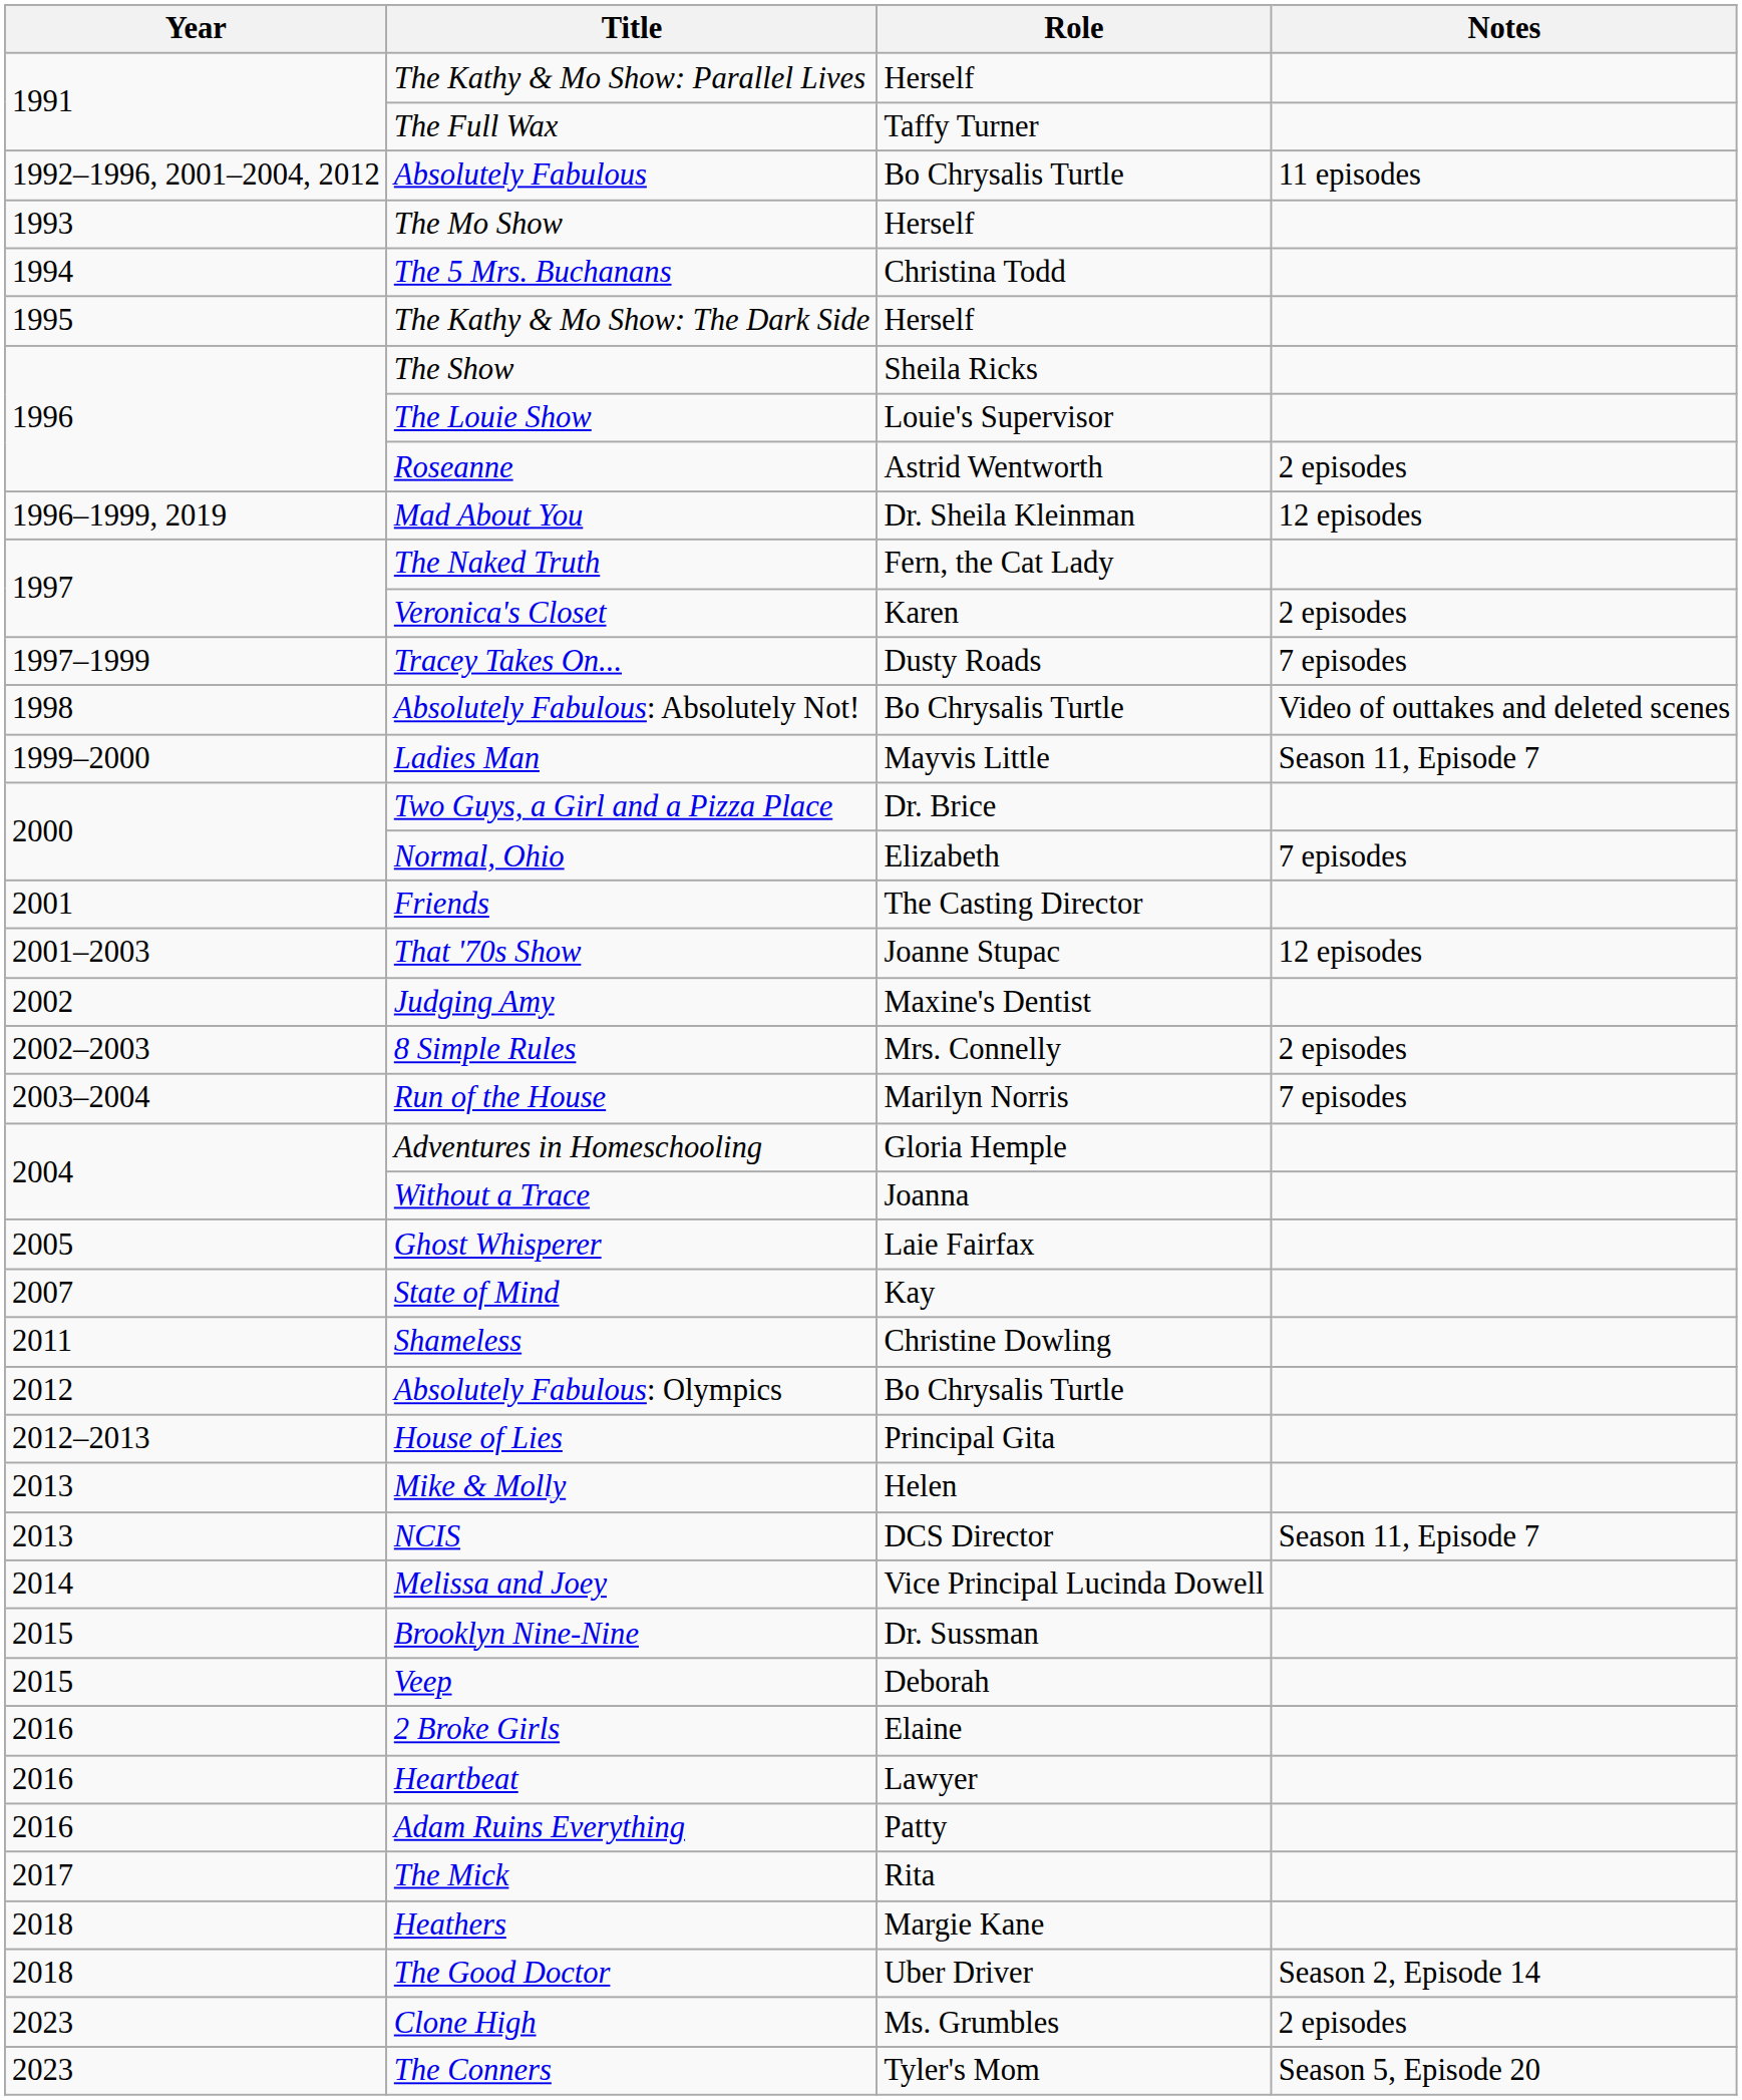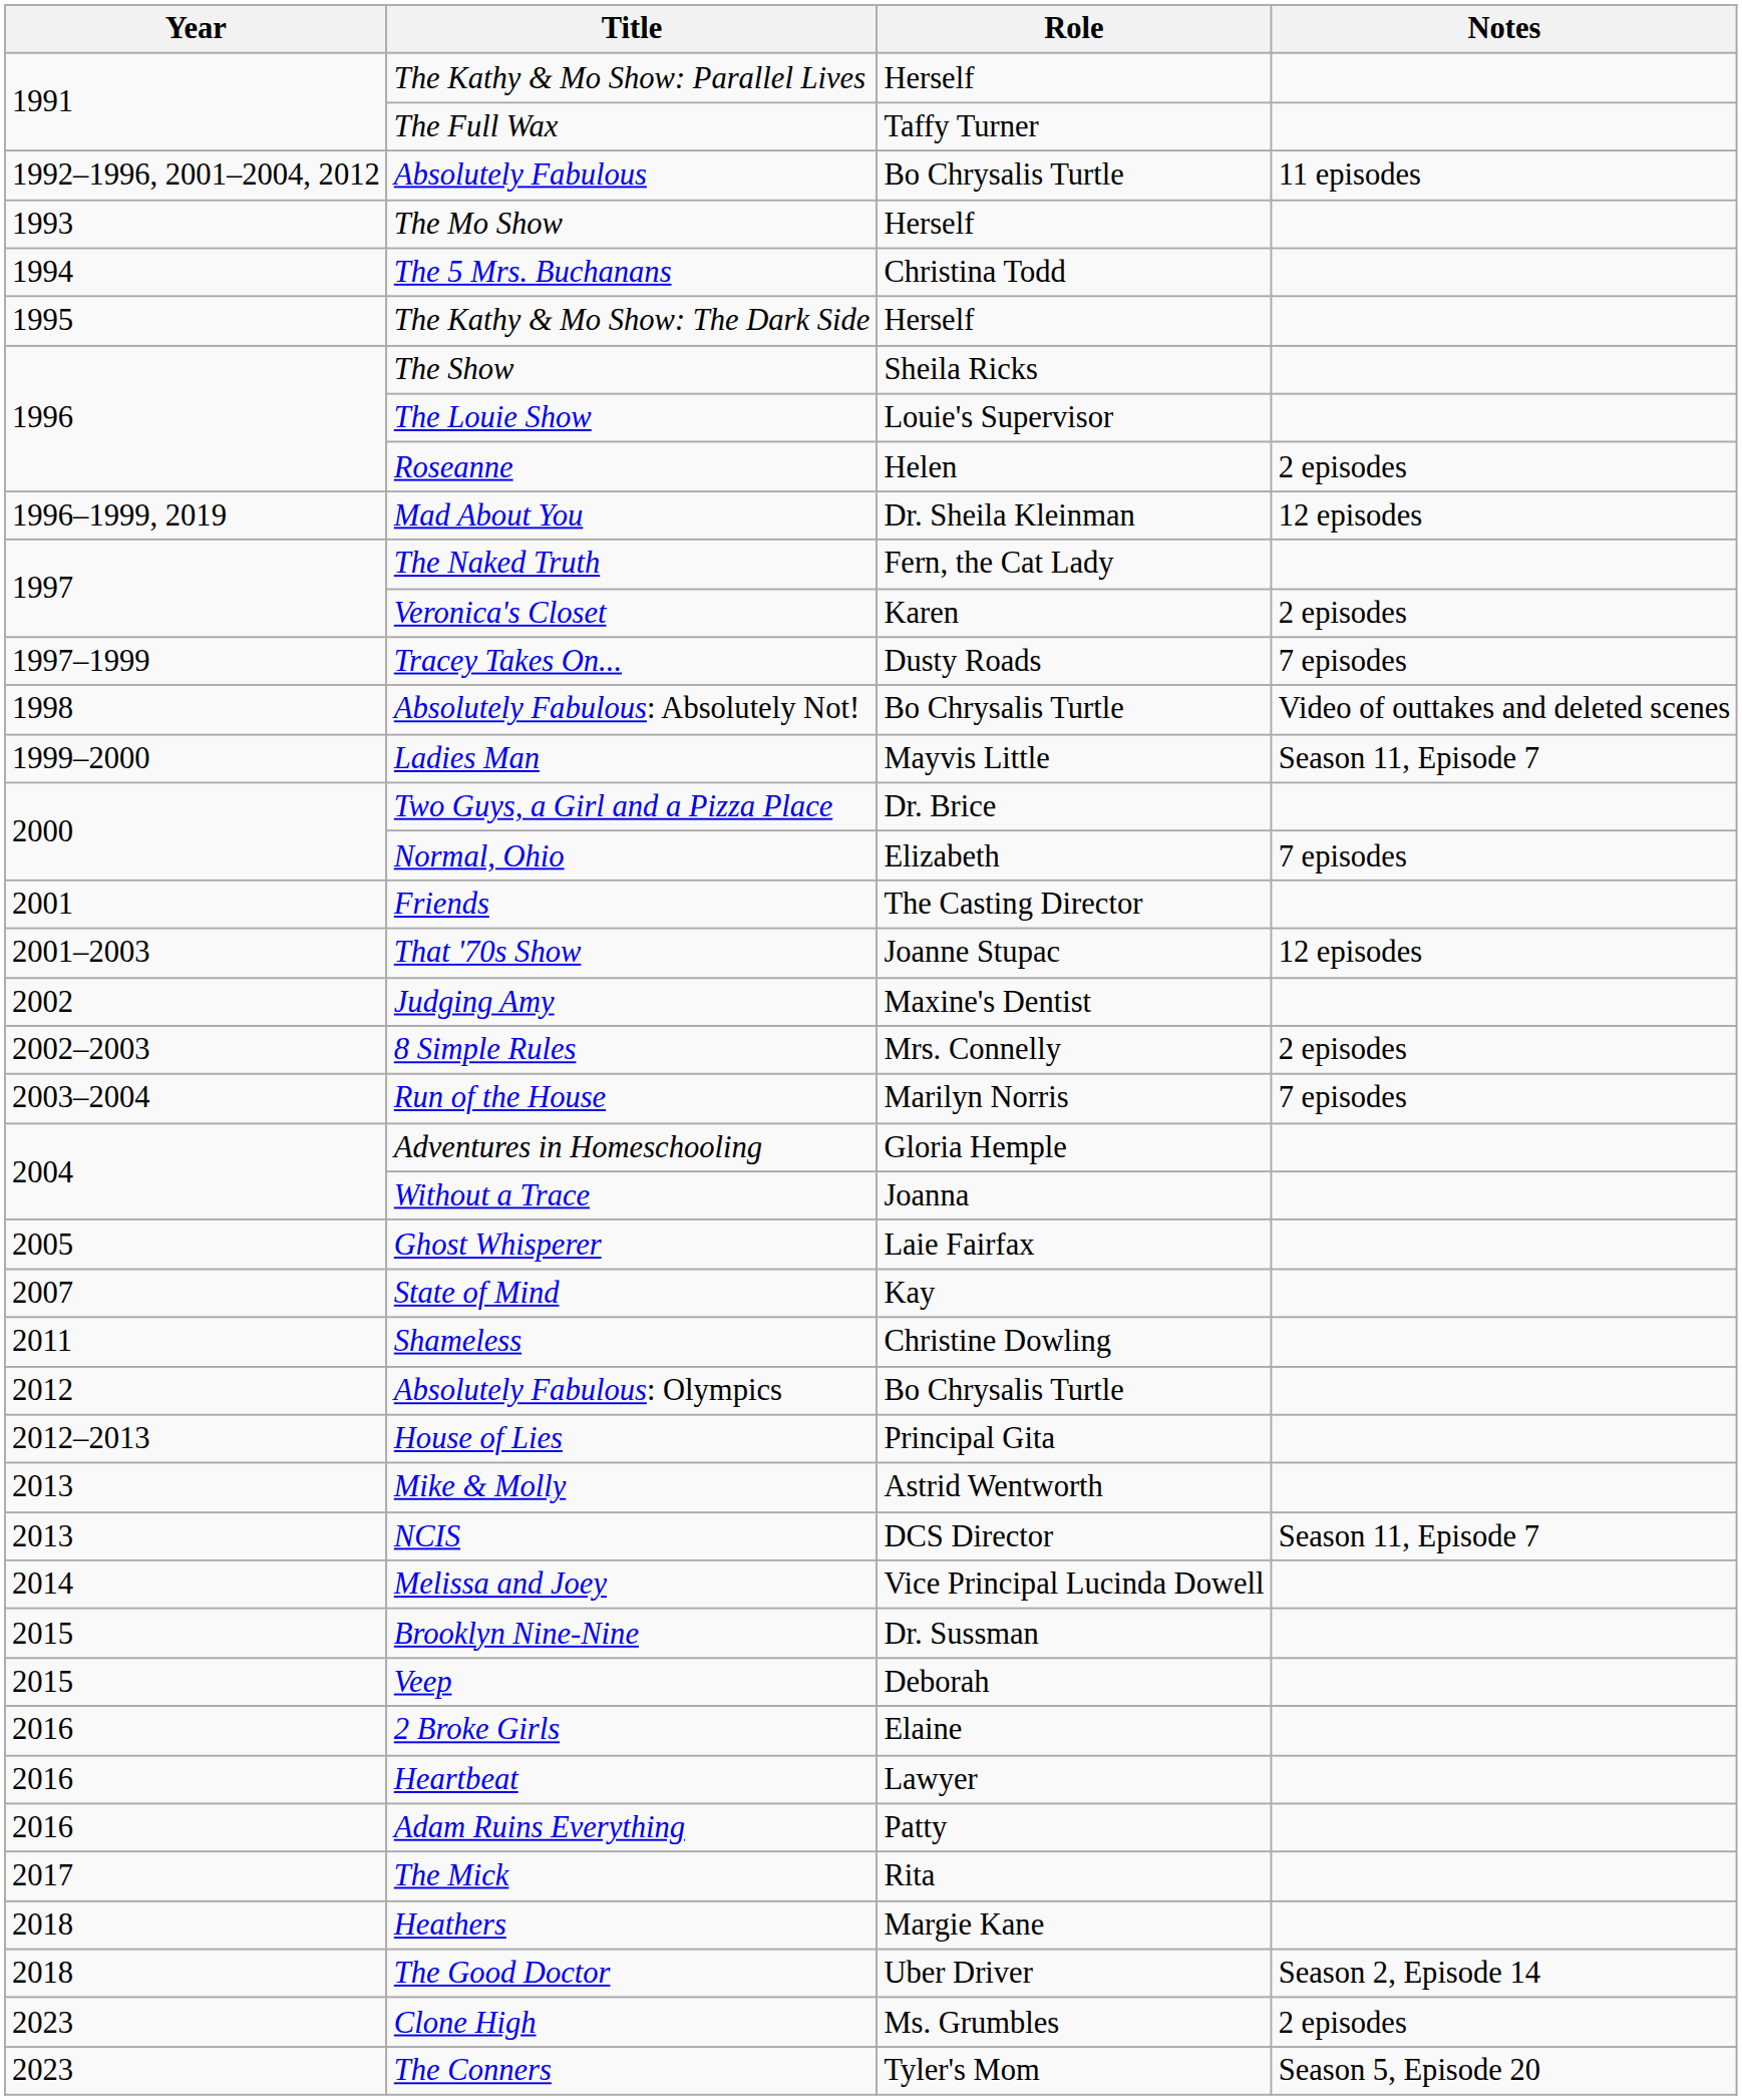 <table class="wikitable sortable">
 <tr>
 <th>Year</th>
 <th>Title</th>
 <th>Role</th>
 <th class="unsortable">Notes</th>
 </tr>
 <tr>
 <td rowspan="2">1991</td>
 <td><em>The Kathy & Mo Show: Parallel Lives</em></td>
 <td>Herself</td>
 <td></td>
 </tr>
 <tr>
 <td><em>The Full Wax</em></td>
 <td>Taffy Turner</td>
 <td></td>
 </tr>
 <tr>
 <td>1992–1996, 2001–2004, 2012</td>
 <td><em><a href='#'>Absolutely Fabulous</a></em></td>
 <td>Bo Chrysalis Turtle</td>
 <td>11 episodes</td>
 </tr>
 <tr>
 <td>1993</td>
 <td><em>The Mo Show</em></td>
 <td>Herself</td>
 <td></td>
 </tr>
 <tr>
 <td>1994</td>
 <td><em><a href='#'>The 5 Mrs. Buchanans</a></em></td>
 <td>Christina Todd</td>
 <td></td>
 </tr>
 <tr>
 <td>1995</td>
 <td><em>The Kathy & Mo Show: The Dark Side</em></td>
 <td>Herself</td>
 <td></td>
 </tr>
 <tr>
 <td rowspan="3">1996</td>
 <td><em>The Show</em></td>
 <td>Sheila Ricks</td>
 <td></td>
 </tr>
 <tr>
 <td><em><a href='#'>The Louie Show</a></em></td>
 <td>Louie's Supervisor</td>
 <td></td>
 </tr>
 <tr>
 <td><em><a href='#'>Roseanne</a></em></td>
-<td>Astrid Wentworth</td>
+<td>Helen</td>
 <td>2 episodes</td>
 </tr>
 <tr>
 <td>1996–1999, 2019</td>
 <td><em><a href='#'>Mad About You</a></em></td>
 <td>Dr. Sheila Kleinman</td>
 <td>12 episodes</td>
 </tr>
 <tr>
 <td rowspan="2">1997</td>
 <td><em><a href='#'>The Naked Truth</a></em></td>
 <td>Fern, the Cat Lady</td>
 <td></td>
 </tr>
 <tr>
 <td><em><a href='#'>Veronica's Closet</a></em></td>
 <td>Karen</td>
 <td>2 episodes</td>
 </tr>
 <tr>
 <td>1997–1999</td>
 <td><em><a href='#'>Tracey Takes On...</a></em></td>
 <td>Dusty Roads</td>
 <td>7 episodes</td>
 </tr>
 <tr>
 <td>1998</td>
 <td><em><a href='#'>Absolutely Fabulous</a></em>: Absolutely Not!</td>
 <td>Bo Chrysalis Turtle</td>
 <td>Video of outtakes and deleted scenes</td>
 </tr>
 <tr>
 <td>1999–2000</td>
 <td><em><a href='#'>Ladies Man</a></em></td>
 <td>Mayvis Little</td>
 <td>Season 11, Episode 7</td>
 </tr>
 <tr>
 <td rowspan="2">2000</td>
 <td><em><a href='#'>Two Guys, a Girl and a Pizza Place</a></em></td>
 <td>Dr. Brice</td>
 <td></td>
 </tr>
 <tr>
 <td><em><a href='#'>Normal, Ohio</a></em></td>
 <td>Elizabeth</td>
 <td>7 episodes</td>
 </tr>
 <tr>
 <td>2001</td>
 <td><em><a href='#'>Friends</a></em></td>
 <td>The Casting Director</td>
 <td></td>
 </tr>
 <tr>
 <td>2001–2003</td>
 <td><em><a href='#'>That '70s Show</a></em></td>
 <td>Joanne Stupac</td>
 <td>12 episodes</td>
 </tr>
 <tr>
 <td>2002</td>
 <td><em><a href='#'>Judging Amy</a></em></td>
 <td>Maxine's Dentist</td>
 <td></td>
 </tr>
 <tr>
 <td>2002–2003</td>
 <td><em><a href='#'>8 Simple Rules</a></em></td>
 <td>Mrs. Connelly</td>
 <td>2 episodes</td>
 </tr>
 <tr>
 <td>2003–2004</td>
 <td><em><a href='#'>Run of the House</a></em></td>
 <td>Marilyn Norris</td>
 <td>7 episodes</td>
 </tr>
 <tr>
 <td rowspan="2">2004</td>
 <td><em>Adventures in Homeschooling</em></td>
 <td>Gloria Hemple</td>
 <td></td>
 </tr>
 <tr>
 <td><em><a href='#'>Without a Trace</a></em></td>
 <td>Joanna</td>
 <td></td>
 </tr>
 <tr>
 <td>2005</td>
 <td><em><a href='#'>Ghost Whisperer</a></em></td>
 <td>Laie Fairfax</td>
 <td></td>
 </tr>
 <tr>
 <td>2007</td>
 <td><em><a href='#'>State of Mind</a></em></td>
 <td>Kay</td>
 <td></td>
 </tr>
 <tr>
 <td>2011</td>
 <td><em><a href='#'>Shameless</a></em></td>
 <td>Christine Dowling</td>
 <td></td>
 </tr>
 <tr>
 <td>2012</td>
 <td><em><a href='#'>Absolutely Fabulous</a></em>: Olympics</td>
 <td>Bo Chrysalis Turtle</td>
 <td></td>
 </tr>
 <tr>
 <td>2012–2013</td>
 <td><em><a href='#'>House of Lies</a></em></td>
 <td>Principal Gita</td>
 <td></td>
 </tr>
 <tr>
 <td>2013</td>
 <td><em><a href='#'>Mike & Molly</a></em></td>
-<td>Helen</td>
+<td>Astrid Wentworth</td>
 <td></td>
 </tr>
 <tr>
 <td>2013</td>
 <td><em><a href='#'>NCIS</a></em></td>
 <td>DCS Director</td>
 <td>Season 11, Episode 7</td>
 </tr>
 <tr>
 <td>2014</td>
 <td><em><a href='#'>Melissa and Joey</a></em></td>
 <td>Vice Principal Lucinda Dowell</td>
 <td></td>
 </tr>
 <tr>
 <td>2015</td>
 <td><em><a href='#'>Brooklyn Nine-Nine</a></em></td>
 <td>Dr. Sussman</td>
 <td></td>
 </tr>
 <tr>
 <td>2015</td>
 <td><em><a href='#'>Veep</a></em></td>
 <td>Deborah</td>
 <td></td>
 </tr>
 <tr>
 <td>2016</td>
 <td><em><a href='#'>2 Broke Girls</a></em></td>
 <td>Elaine</td>
 <td></td>
 </tr>
 <tr>
 <td>2016</td>
 <td><em><a href='#'>Heartbeat</a></em></td>
 <td>Lawyer</td>
 <td></td>
 </tr>
 <tr>
 <td>2016</td>
 <td><em><a href='#'>Adam Ruins Everything</a></em></td>
 <td>Patty</td>
 <td></td>
 </tr>
 <tr>
 <td>2017</td>
 <td><em><a href='#'>The Mick</a></em></td>
 <td>Rita</td>
 <td></td>
 </tr>
 <tr>
 <td>2018</td>
 <td><em><a href='#'>Heathers</a></em></td>
 <td>Margie Kane</td>
 <td></td>
 </tr>
 <tr>
 <td>2018</td>
 <td><em><a href='#'>The Good Doctor</a></em></td>
 <td>Uber Driver</td>
 <td>Season 2, Episode 14</td>
 </tr>
 <tr>
 <td>2023</td>
 <td><em><a href='#'>Clone High</a></em></td>
 <td>Ms. Grumbles</td>
 <td>2 episodes</td>
 </tr>
 <tr>
 <td>2023</td>
 <td><em><a href='#'>The Conners</a></em></td>
 <td>Tyler's Mom</td>
 <td>Season 5, Episode 20</td>
 </tr>
 </table>
